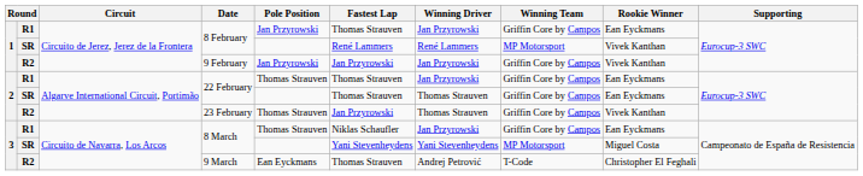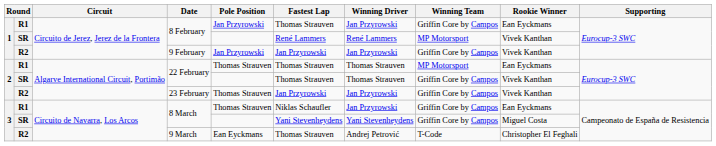 <table class="wikitable" style="font-size: 85%;">
 <tr>
 <th colspan=2>Round</th>
 <th>Circuit</th>
 <th>Date</th>
 <th>Pole Position</th>
 <th>Fastest Lap</th>
 <th>Winning Driver</th>
 <th>Winning Team</th>
 <th>Rookie Winner</th>
 <th>Supporting</th>
 </tr>
 <tr>
 <th rowspan=3>1</th>
 <th>R1</th>
 <td rowspan=3 nowrap> <a href='#'>Circuito de Jerez</a>, <a href='#'>Jerez de la Frontera</a></td>
 <td rowspan=2>8 February</td>
 <td> <a href='#'>Jan Przyrowski</a></td>
 <td> Thomas Strauven</td>
 <td> <a href='#'>Jan Przyrowski</a></td>
 <td nowrap> Griffin Core by <a href='#'>Campos</a></td>
 <td> Ean Eyckmans</td>
 <td rowspan=3 nowrap><em><a href='#'>Eurocup-3 SWC</a></em></td>
 </tr>
 <tr>
 <th>SR</th>
 <td></td>
 <td> <a href='#'>René Lammers</a></td>
 <td> <a href='#'>René Lammers</a></td>
 <td> <a href='#'>MP Motorsport</a></td>
 <td> Vivek Kanthan</td>
 </tr>
 <tr>
 <th>R2</th>
 <td>9 February</td>
 <td> <a href='#'>Jan Przyrowski</a></td>
 <td> <a href='#'>Jan Przyrowski</a></td>
 <td> <a href='#'>Jan Przyrowski</a></td>
 <td> Griffin Core by <a href='#'>Campos</a></td>
 <td> Vivek Kanthan</td>
 </tr>
 <tr>
 <th rowspan=3>2</th>
 <th>R1</th>
 <td rowspan=3> <a href='#'>Algarve International Circuit</a>, <a href='#'>Portimão</a></td>
 <td rowspan=2 nowrap>22 February</td>
 <td nowrap> Thomas Strauven</td>
 <td> Thomas Strauven</td>
-<td> <a href='#'>Jan Przyrowski</a></td>
-<td> Griffin Core by <a href='#'>Campos</a></td>
+<td> Thomas Strauven</td>
+<td> <a href='#'>MP Motorsport</a></td>
 <td> Ean Eyckmans</td>
 <td rowspan=3><em><a href='#'>Eurocup-3 SWC</a></td>
 </tr>
 <tr>
 <th>SR</th>
 <td></td>
 <td> Thomas Strauven</td>
 <td> Thomas Strauven</td>
 <td> Griffin Core by <a href='#'>Campos</a></td>
-<td> Ean Eyckmans</td>
+<td> Vivek Kanthan</td>
 </tr>
 <tr>
 <th>R2</th>
 <td>23 February</td>
 <td> Thomas Strauven</td>
 <td> <a href='#'>Jan Przyrowski</a></td>
-<td> Thomas Strauven</td>
+<td> <a href='#'>Jan Przyrowski</a></td>
 <td> Griffin Core by <a href='#'>Campos</a></td>
 <td> Vivek Kanthan</td>
 </tr>
 <tr>
 <th rowspan=3>3</th>
 <th>R1</th>
 <td rowspan=3> <a href='#'>Circuito de Navarra</a>, <a href='#'>Los Arcos</a></td>
 <td rowspan=2>8 March</td>
 <td> Thomas Strauven</td>
 <td> Niklas Schaufler</td>
 <td> <a href='#'>Jan Przyrowski</a></td>
 <td> Griffin Core by <a href='#'>Campos</a></td>
 <td> Ean Eyckmans</td>
 <td rowspan=3 nowrap></em>Campeonato de España de Resistencia<em></td>
 </tr>
 <tr>
 <th>SR</th>
 <td></td>
 <td nowrap> <a href='#'>Yani Stevenheydens</a></td>
 <td nowrap> <a href='#'>Yani Stevenheydens</a></td>
-<td> <a href='#'>MP Motorsport</a></td>
+<td> Griffin Core by <a href='#'>Campos</a></td>
 <td> Miguel Costa</td>
 </tr>
 <tr>
 <th>R2</th>
 <td>9 March</td>
 <td> Ean Eyckmans</td>
 <td> Thomas Strauven</td>
 <td> Andrej Petrović</td>
 <td> T-Code</td>
 <td nowrap> Christopher El Feghali</td>
 </tr>
 </table>
